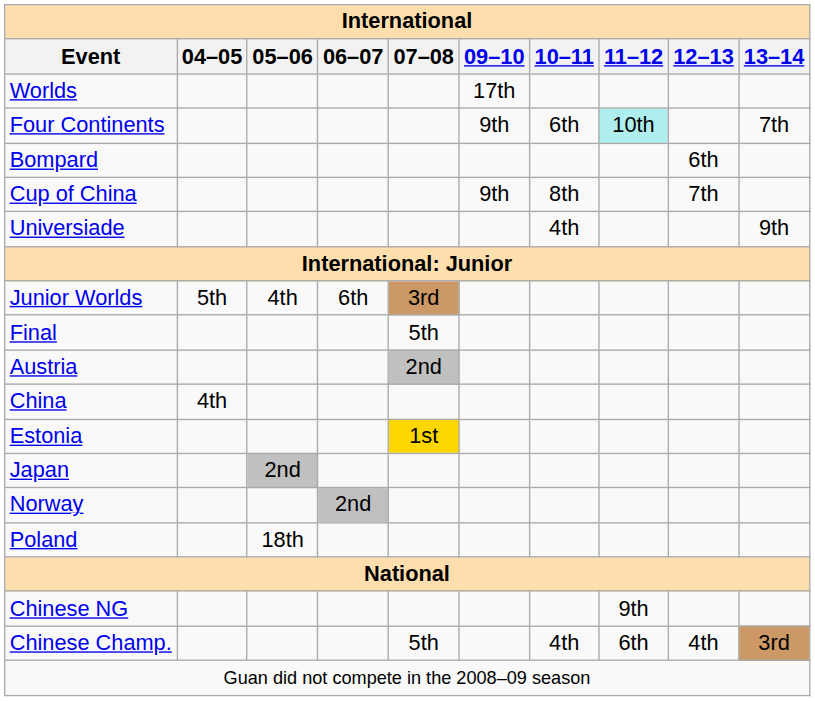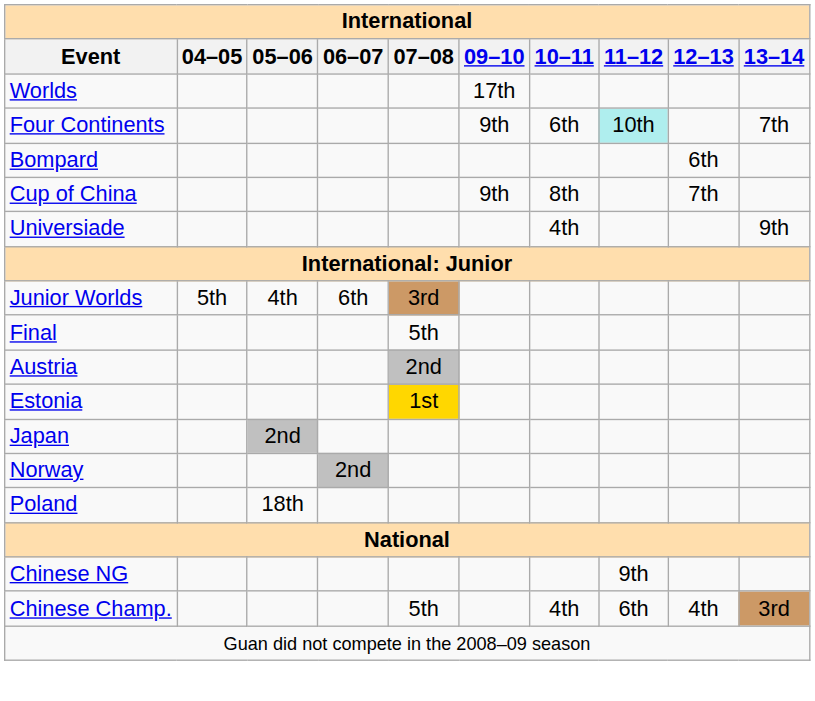 <table class="wikitable" style="text-align:center">
 <tr>
 <th style="background-color: #ffdead;" colspan=10>International</th>
 </tr>
 <tr>
 <th>Event</th>
 <th>04–05</th>
 <th>05–06</th>
 <th>06–07</th>
 <th>07–08</th>
 <th><a href='#'>09–10</a></th>
 <th><a href='#'>10–11</a></th>
 <th><a href='#'>11–12</a></th>
 <th><a href='#'>12–13</a></th>
 <th><a href='#'>13–14</a></th>
 </tr>
 <tr>
 <td align=left><a href='#'>Worlds</a></td>
 <td></td>
 <td></td>
 <td></td>
 <td></td>
 <td>17th</td>
 <td></td>
 <td></td>
 <td></td>
 <td></td>
 </tr>
 <tr>
 <td align=left><a href='#'>Four Continents</a></td>
 <td></td>
 <td></td>
 <td></td>
 <td></td>
 <td>9th</td>
 <td>6th</td>
 <td style="background: paleturquoise;">10th</td>
 <td></td>
 <td>7th</td>
 </tr>
 <tr>
 <td align=left> <a href='#'>Bompard</a></td>
 <td></td>
 <td></td>
 <td></td>
 <td></td>
 <td></td>
 <td></td>
 <td></td>
 <td>6th</td>
 <td></td>
 </tr>
 <tr>
 <td align=left> <a href='#'>Cup of China</a></td>
 <td></td>
 <td></td>
 <td></td>
 <td></td>
 <td>9th</td>
 <td>8th</td>
 <td></td>
 <td>7th</td>
 <td></td>
 </tr>
 <tr>
 <td align=left><a href='#'>Universiade</a></td>
 <td></td>
 <td></td>
 <td></td>
 <td></td>
 <td></td>
 <td>4th</td>
 <td></td>
 <td></td>
 <td>9th</td>
 </tr>
 <tr>
 <th style="background-color: #ffdead;" colspan=10>International: Junior</th>
 </tr>
 <tr>
 <td align=left><a href='#'>Junior Worlds</a></td>
 <td>5th</td>
 <td>4th</td>
 <td>6th</td>
 <td bgcolor=cc9966>3rd</td>
 <td></td>
 <td></td>
 <td></td>
 <td></td>
 <td></td>
 </tr>
 <tr>
 <td align=left> <a href='#'>Final</a></td>
 <td></td>
 <td></td>
 <td></td>
 <td>5th</td>
 <td></td>
 <td></td>
 <td></td>
 <td></td>
 <td></td>
 </tr>
 <tr>
 <td align=left> <a href='#'>Austria</a></td>
 <td></td>
 <td></td>
 <td></td>
 <td bgcolor=silver>2nd</td>
 <td></td>
 <td></td>
 <td></td>
 <td></td>
 <td></td>
 </tr>
 <tr>
-<td align=left> <a href='#'>China</a></td>
-<td>4th</td>
-<td></td>
-<td></td>
-<td></td>
-<td></td>
-<td></td>
-<td></td>
-<td></td>
-<td></td>
-</tr>
-<tr>
 <td align=left> <a href='#'>Estonia</a></td>
 <td></td>
 <td></td>
 <td></td>
 <td bgcolor=gold>1st</td>
 <td></td>
 <td></td>
 <td></td>
 <td></td>
 <td></td>
 </tr>
 <tr>
 <td align=left> <a href='#'>Japan</a></td>
 <td></td>
 <td bgcolor=silver>2nd</td>
 <td></td>
 <td></td>
 <td></td>
 <td></td>
 <td></td>
 <td></td>
 <td></td>
 </tr>
 <tr>
 <td align=left> <a href='#'>Norway</a></td>
 <td></td>
 <td></td>
 <td bgcolor=silver>2nd</td>
 <td></td>
 <td></td>
 <td></td>
 <td></td>
 <td></td>
 <td></td>
 </tr>
 <tr>
 <td align=left> <a href='#'>Poland</a></td>
 <td></td>
 <td>18th</td>
 <td></td>
 <td></td>
 <td></td>
 <td></td>
 <td></td>
 <td></td>
 <td></td>
 </tr>
 <tr>
 <th style="background-color: #ffdead;" colspan=10>National</th>
 </tr>
 <tr>
 <td align=left><a href='#'>Chinese NG</a></td>
 <td></td>
 <td></td>
 <td></td>
 <td></td>
 <td></td>
 <td></td>
 <td>9th</td>
 <td></td>
 <td></td>
 </tr>
 <tr>
 <td align=left><a href='#'>Chinese Champ.</a></td>
 <td></td>
 <td></td>
 <td></td>
 <td>5th</td>
 <td></td>
 <td>4th</td>
 <td>6th</td>
 <td>4th</td>
 <td bgcolor=cc9966>3rd</td>
 </tr>
 <tr>
 <td colspan=10><small>Guan did not compete in the 2008–09 season</small></td>
 </tr>
 </table>
